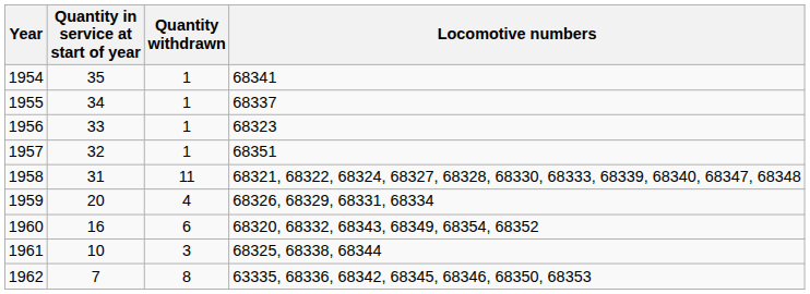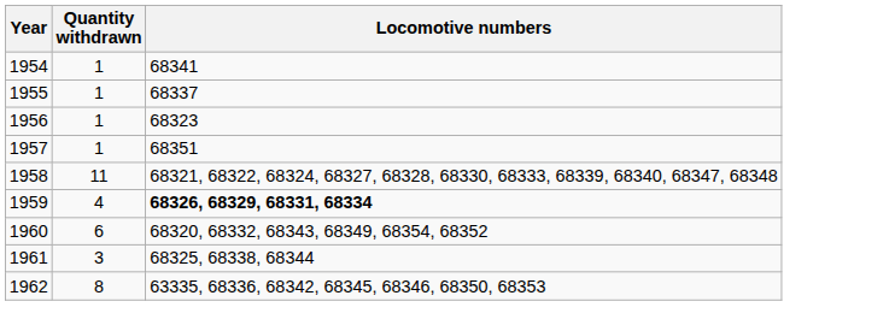 <table class="wikitable" style=text-align:center>
 <tr>
 <th>Year</th>
-<th>Quantity in<br>service at<br>start of year</th>
 <th>Quantity<br>withdrawn</th>
 <th>Locomotive numbers</th>
 </tr>
 <tr>
 <td>1954</td>
-<td>35</td>
 <td>1</td>
 <td align=left>68341</td>
 </tr>
 <tr>
 <td>1955</td>
-<td>34</td>
 <td>1</td>
 <td align=left>68337</td>
 </tr>
 <tr>
 <td>1956</td>
-<td>33</td>
 <td>1</td>
 <td align=left>68323</td>
 </tr>
 <tr>
 <td>1957</td>
-<td>32</td>
 <td>1</td>
 <td align=left>68351</td>
 </tr>
 <tr>
 <td>1958</td>
-<td>31</td>
 <td>11</td>
 <td align=left>68321, 68322, 68324, 68327, 68328, 68330, 68333, 68339, 68340, 68347, 68348</td>
 </tr>
 <tr>
 <td>1959</td>
-<td>20</td>
 <td>4</td>
-<td align=left>68326, 68329, 68331, 68334</td>
+<td align=left><strong>68326, 68329, 68331, 68334</strong></td>
 </tr>
 <tr>
 <td>1960</td>
-<td>16</td>
 <td>6</td>
 <td align=left>68320, 68332, 68343, 68349, 68354, 68352</td>
 </tr>
 <tr>
 <td>1961</td>
-<td>10</td>
 <td>3</td>
 <td align=left>68325, 68338, 68344</td>
 </tr>
 <tr>
 <td>1962</td>
-<td>7</td>
 <td>8</td>
 <td align=left>63335, 68336, 68342, 68345, 68346, 68350, 68353</td>
 </tr>
 </table>
